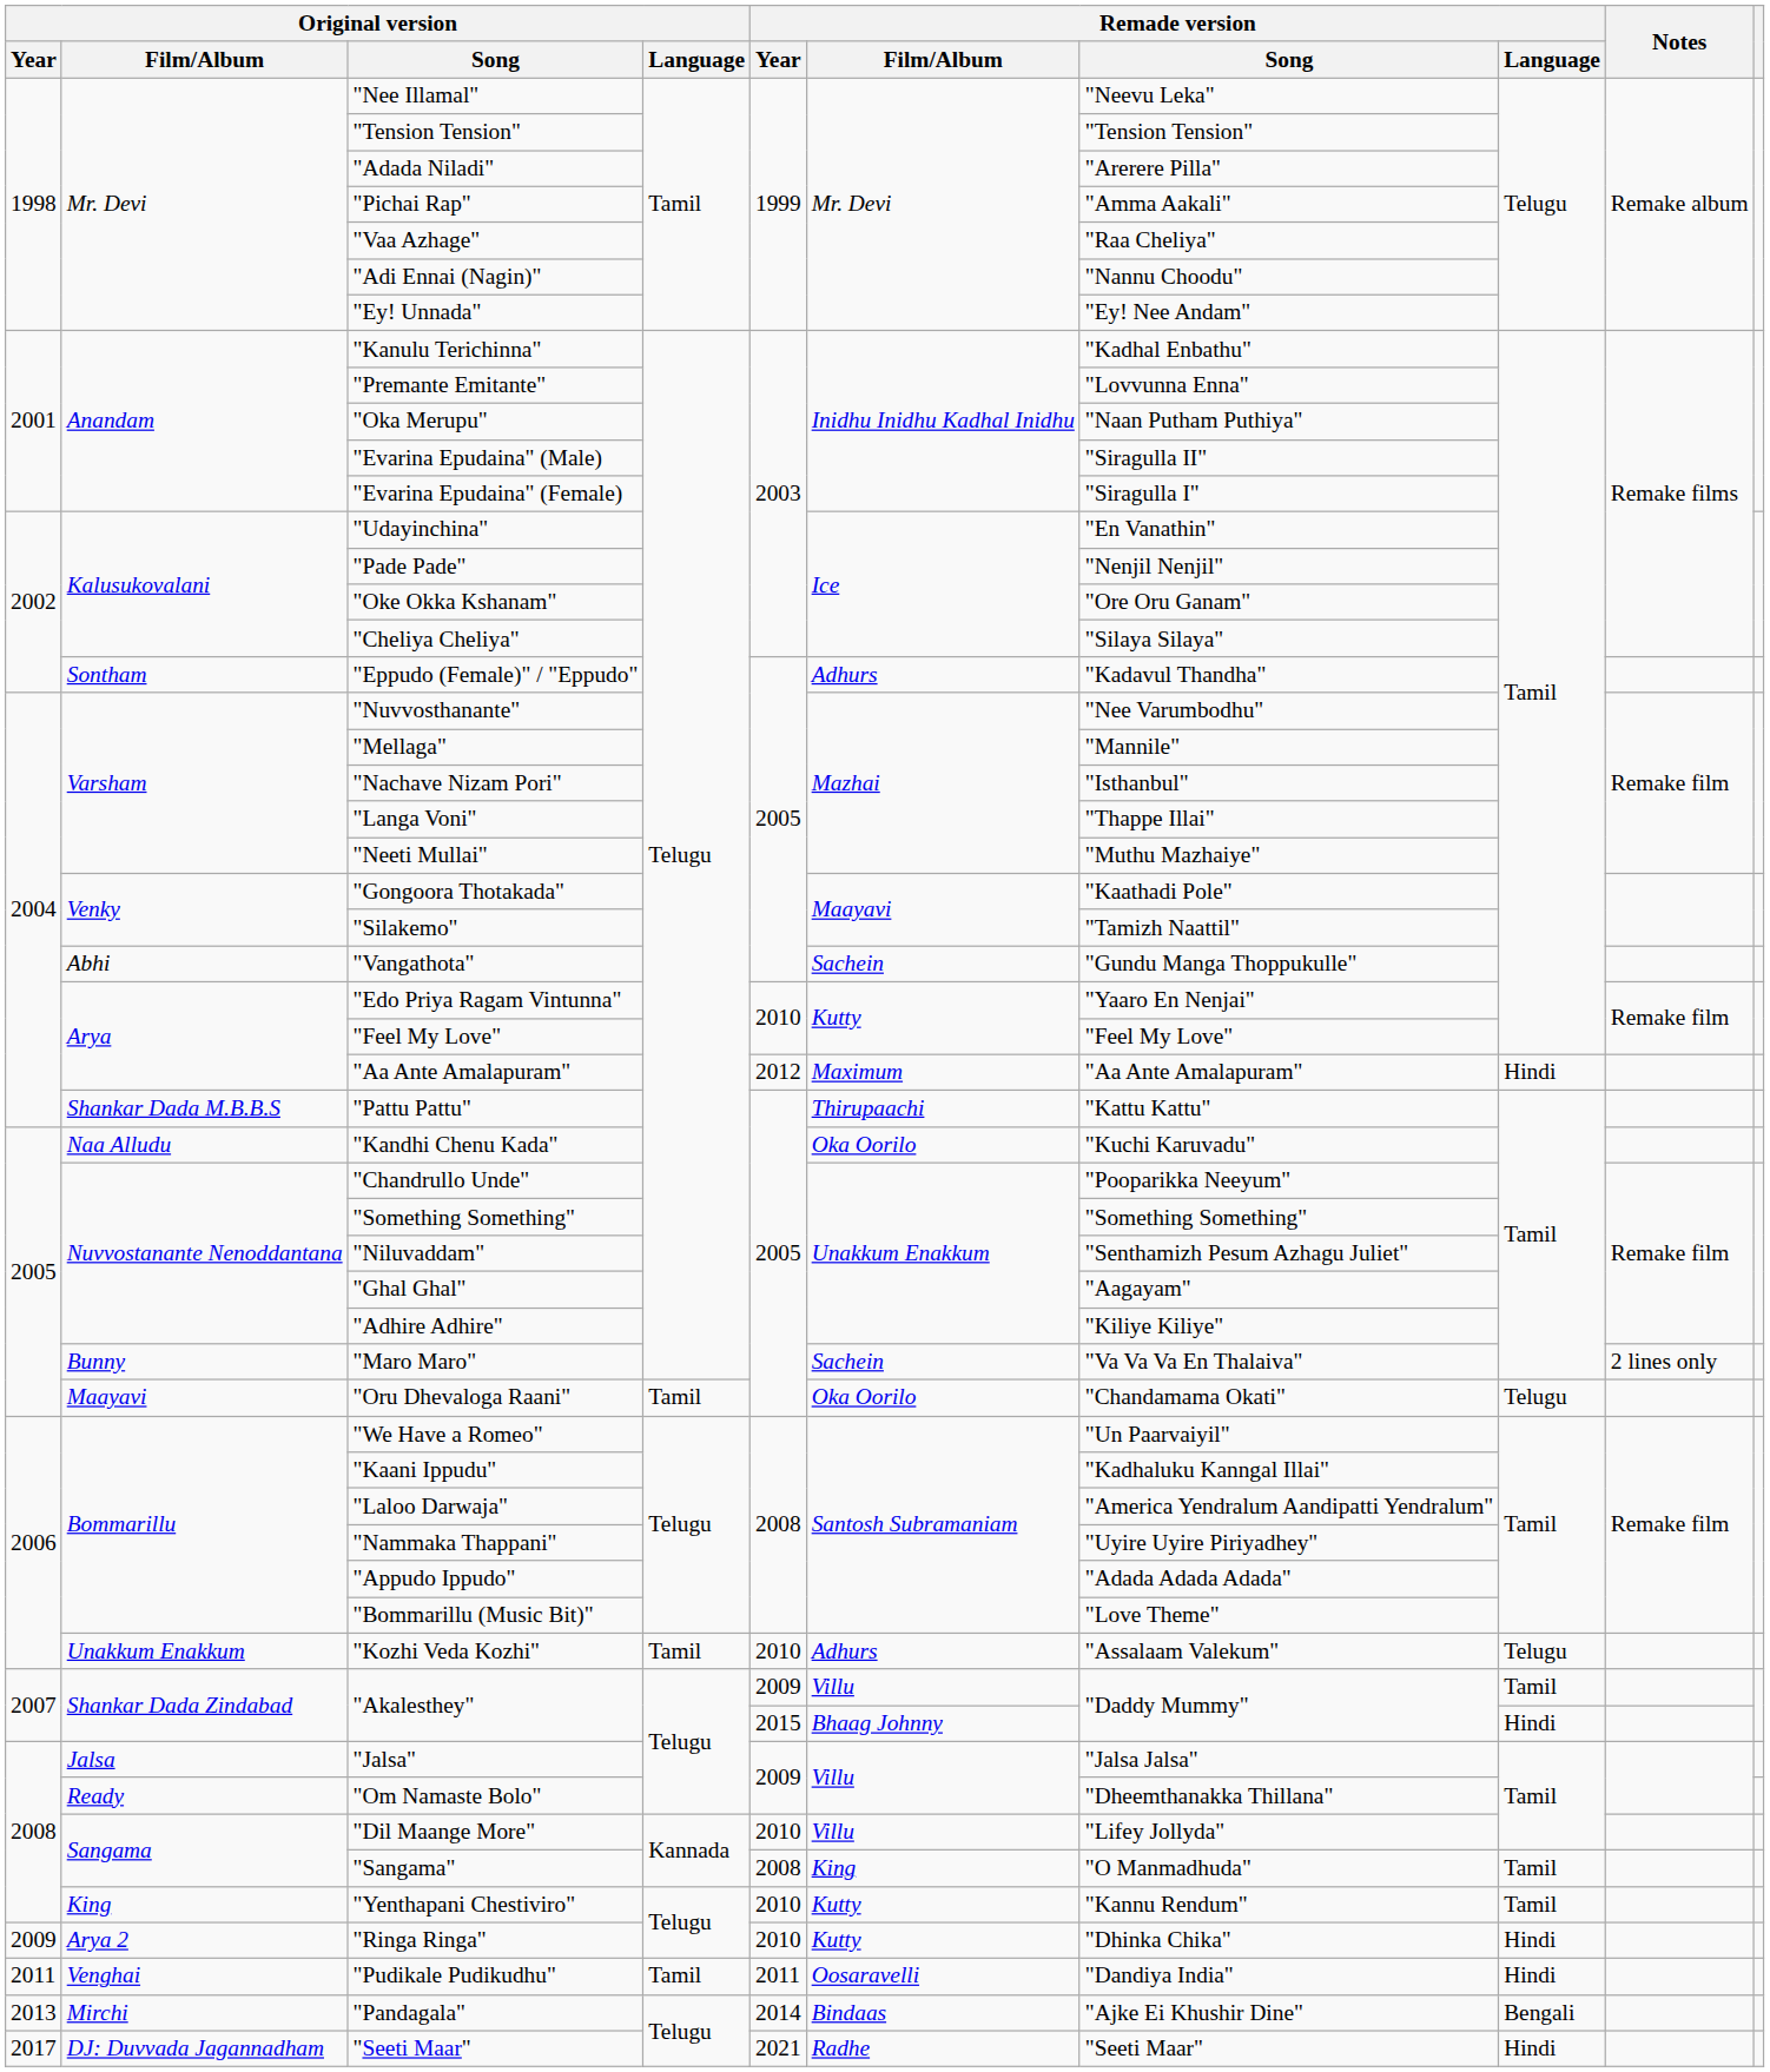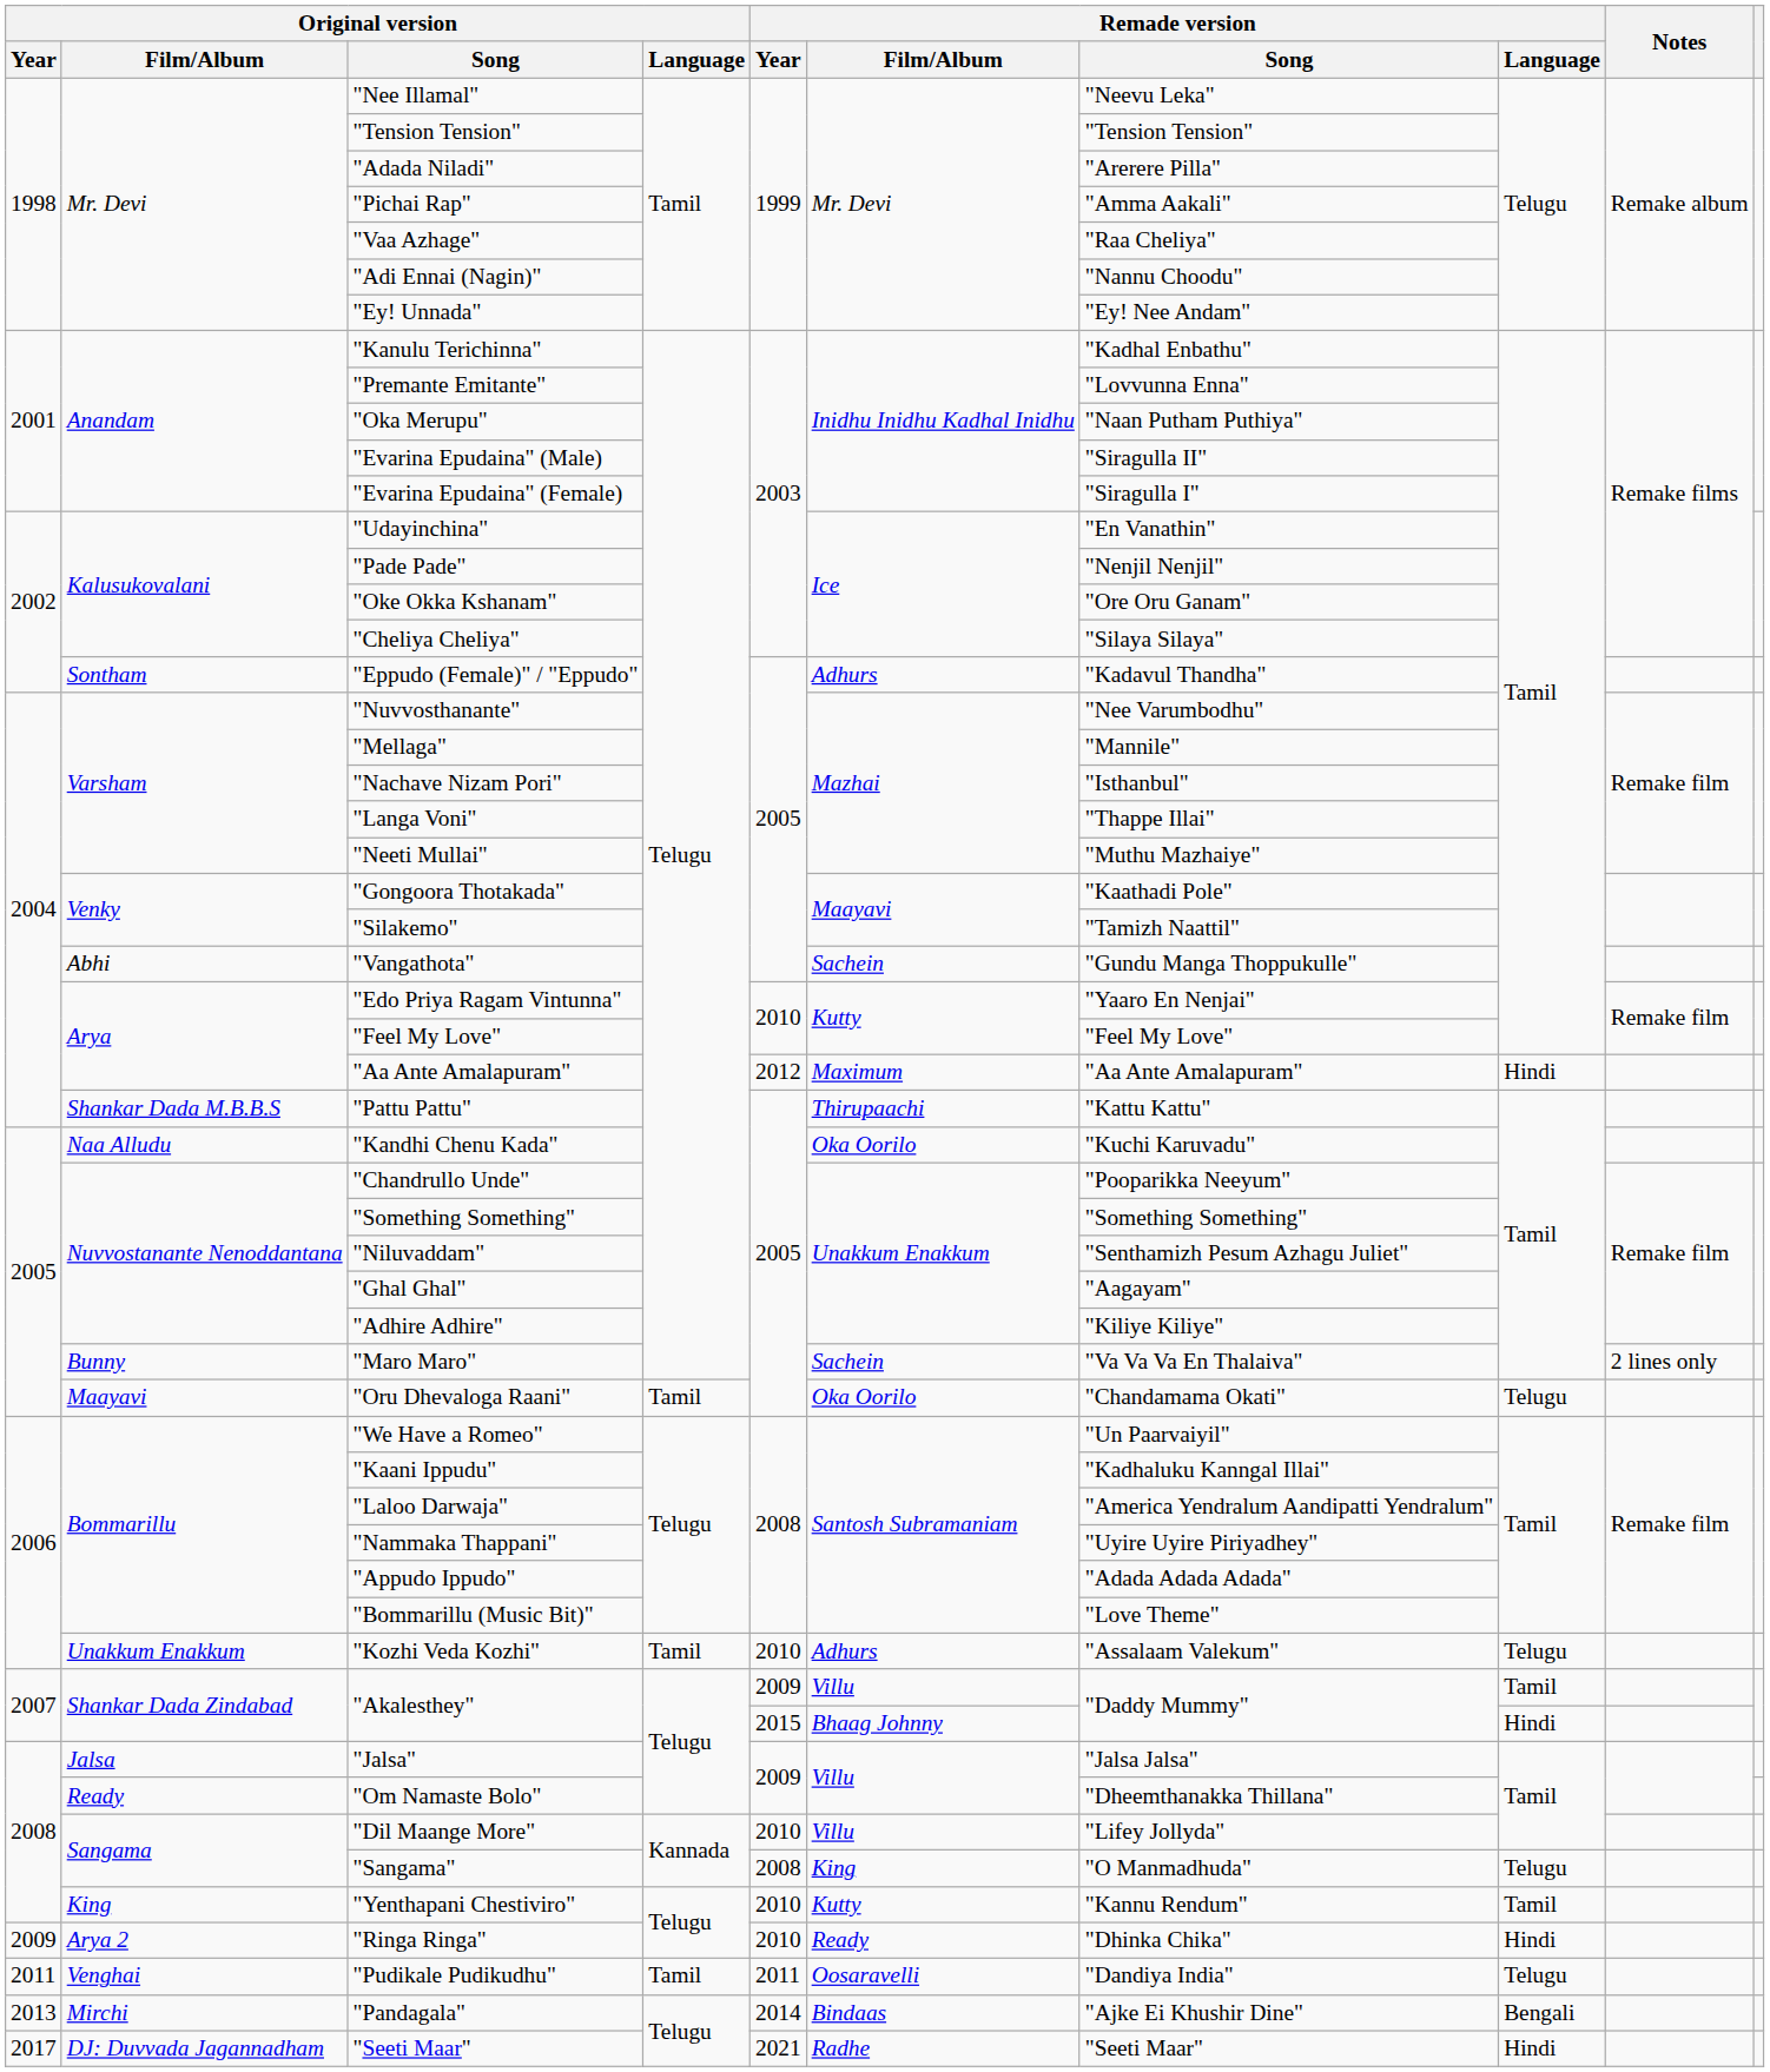 <table class="wikitable sortable">
 <tr>
 <th colspan="4">Original version</th>
 <th colspan = "4">Remade version</th>
 <th rowspan="2">Notes</th>
 <th rowspan="2" class="unsortable"></th>
 </tr>
 <tr>
 <th>Year</th>
 <th>Film/Album</th>
 <th>Song</th>
 <th>Language</th>
 <th>Year</th>
 <th>Film/Album</th>
 <th>Song</th>
 <th>Language</th>
 </tr>
 <tr>
 <td rowspan="7">1998</td>
 <td rowspan="7"><em>Mr. Devi</em></td>
 <td>"Nee Illamal"</td>
 <td rowspan="7">Tamil</td>
 <td rowspan="7">1999</td>
 <td rowspan="7"><em>Mr. Devi</em></td>
 <td>"Neevu Leka"</td>
 <td rowspan="7">Telugu</td>
 <td rowspan="7">Remake album</td>
 <td rowspan="7"></td>
 </tr>
 <tr>
 <td>"Tension Tension"</td>
 <td>"Tension Tension"</td>
 </tr>
 <tr>
 <td>"Adada Niladi"</td>
 <td>"Arerere Pilla"</td>
 </tr>
 <tr>
 <td>"Pichai Rap"</td>
 <td>"Amma Aakali"</td>
 </tr>
 <tr>
 <td>"Vaa Azhage"</td>
 <td>"Raa Cheliya"</td>
 </tr>
 <tr>
 <td>"Adi Ennai (Nagin)"</td>
 <td>"Nannu Choodu"</td>
 </tr>
 <tr>
 <td>"Ey! Unnada"</td>
 <td>"Ey! Nee Andam"</td>
 </tr>
 <tr>
 <td rowspan="5">2001</td>
 <td rowspan="5"><em><a href='#'>Anandam</a></em></td>
 <td>"Kanulu Terichinna"</td>
 <td rowspan="29">Telugu</td>
 <td rowspan="9">2003</td>
 <td rowspan="5"><em><a href='#'>Inidhu Inidhu Kadhal Inidhu</a></em></td>
 <td>"Kadhal Enbathu"</td>
 <td rowspan="20">Tamil</td>
 <td rowspan="9">Remake films</td>
 <td rowspan="5"></td>
 </tr>
 <tr>
 <td>"Premante Emitante"</td>
 <td>"Lovvunna Enna"</td>
 </tr>
 <tr>
 <td>"Oka Merupu"</td>
 <td>"Naan Putham Puthiya"</td>
 </tr>
 <tr>
 <td>"Evarina Epudaina" (Male)</td>
 <td>"Siragulla II"</td>
 </tr>
 <tr>
 <td>"Evarina Epudaina" (Female)</td>
 <td>"Siragulla I"</td>
 </tr>
 <tr>
 <td rowspan="5">2002</td>
 <td rowspan="4"><em><a href='#'>Kalusukovalani</a></em></td>
 <td>"Udayinchina"</td>
 <td rowspan="4"><em><a href='#'>Ice</a></em></td>
 <td>"En Vanathin"</td>
 <td rowspan="4"></td>
 </tr>
 <tr>
 <td>"Pade Pade"</td>
 <td>"Nenjil Nenjil"</td>
 </tr>
 <tr>
 <td>"Oke Okka Kshanam"</td>
 <td>"Ore Oru Ganam"</td>
 </tr>
 <tr>
 <td>"Cheliya Cheliya"</td>
 <td>"Silaya Silaya"</td>
 </tr>
 <tr>
 <td><em><a href='#'>Sontham</a></em></td>
 <td>"Eppudo (Female)" / "Eppudo"</td>
 <td rowspan="9">2005</td>
 <td><em><a href='#'>Adhurs</a></em></td>
 <td>"Kadavul Thandha"</td>
 <td></td>
 </tr>
 <tr>
 <td rowspan="12">2004</td>
 <td rowspan="5"><em><a href='#'>Varsham</a></em></td>
 <td>"Nuvvosthanante"</td>
 <td rowspan="5"><em><a href='#'>Mazhai</a></em></td>
 <td>"Nee Varumbodhu"</td>
 <td rowspan="5">Remake film</td>
 <td rowspan="5"></td>
 </tr>
 <tr>
 <td>"Mellaga"</td>
 <td>"Mannile"</td>
 </tr>
 <tr>
 <td>"Nachave Nizam Pori"</td>
 <td>"Isthanbul"</td>
 </tr>
 <tr>
 <td>"Langa Voni"</td>
 <td>"Thappe Illai"</td>
 </tr>
 <tr>
 <td>"Neeti Mullai"</td>
 <td>"Muthu Mazhaiye"</td>
 </tr>
 <tr>
 <td rowspan="2"><em><a href='#'>Venky</a></em></td>
 <td>"Gongoora Thotakada"</td>
 <td rowspan="2"><em><a href='#'>Maayavi</a></em></td>
 <td>"Kaathadi Pole"</td>
 <td rowspan="2"></td>
 <td rowspan="2"></td>
 </tr>
 <tr>
 <td>"Silakemo"</td>
 <td>"Tamizh Naattil"</td>
 </tr>
 <tr>
 <td><em>Abhi</em></td>
 <td>"Vangathota"</td>
 <td><em><a href='#'>Sachein</a></em></td>
 <td>"Gundu Manga Thoppukulle"</td>
 <td></td>
 <td></td>
 </tr>
 <tr>
 <td rowspan="3"><em><a href='#'>Arya</a></em></td>
 <td>"Edo Priya Ragam Vintunna"</td>
 <td rowspan="2">2010</td>
 <td rowspan="2"><em><a href='#'>Kutty</a></em></td>
 <td>"Yaaro En Nenjai"</td>
 <td rowspan="2">Remake film</td>
 <td rowspan="2"></td>
 </tr>
 <tr>
 <td>"Feel My Love"</td>
 <td>"Feel My Love"</td>
 </tr>
 <tr>
 <td>"Aa Ante Amalapuram"</td>
 <td>2012</td>
 <td><em><a href='#'>Maximum</a></em></td>
 <td>"Aa Ante Amalapuram"</td>
 <td>Hindi</td>
 <td></td>
 <td></td>
 </tr>
 <tr>
 <td><em><a href='#'>Shankar Dada M.B.B.S</a></em></td>
 <td>"Pattu Pattu"</td>
 <td rowspan="9">2005</td>
 <td><em><a href='#'>Thirupaachi</a></em></td>
 <td>"Kattu Kattu"</td>
 <td rowspan="8">Tamil</td>
 <td></td>
 <td></td>
 </tr>
 <tr>
 <td rowspan="8">2005</td>
 <td><em><a href='#'>Naa Alludu</a></em></td>
 <td>"Kandhi Chenu Kada"</td>
 <td><em><a href='#'>Oka Oorilo</a></em></td>
 <td>"Kuchi Karuvadu"</td>
 <td></td>
 <td></td>
 </tr>
 <tr>
 <td rowspan="5"><em><a href='#'>Nuvvostanante Nenoddantana</a></em></td>
 <td>"Chandrullo Unde"</td>
 <td rowspan="5"><em><a href='#'>Unakkum Enakkum</a></em></td>
 <td>"Pooparikka Neeyum"</td>
 <td rowspan="5">Remake film</td>
 <td rowspan="5"></td>
 </tr>
 <tr>
 <td>"Something Something"</td>
 <td>"Something Something"</td>
 </tr>
 <tr>
 <td>"Niluvaddam"</td>
 <td>"Senthamizh Pesum Azhagu Juliet"</td>
 </tr>
 <tr>
 <td>"Ghal Ghal"</td>
 <td>"Aagayam"</td>
 </tr>
 <tr>
 <td>"Adhire Adhire"</td>
 <td>"Kiliye Kiliye"</td>
 </tr>
 <tr>
 <td><em><a href='#'>Bunny</a></em></td>
 <td>"Maro Maro"</td>
 <td><em><a href='#'>Sachein</a></em></td>
 <td>"Va Va Va En Thalaiva"</td>
 <td>2 lines only</td>
 <td></td>
 </tr>
 <tr>
 <td><em><a href='#'>Maayavi</a></em></td>
 <td>"Oru Dhevaloga Raani"</td>
 <td>Tamil</td>
 <td><em><a href='#'>Oka Oorilo</a></em></td>
 <td>"Chandamama Okati"</td>
 <td>Telugu</td>
 <td></td>
 <td></td>
 </tr>
 <tr>
 <td rowspan="7">2006</td>
 <td rowspan="6"><em><a href='#'>Bommarillu</a></em></td>
 <td>"We Have a Romeo"</td>
 <td rowspan="6">Telugu</td>
 <td rowspan="6">2008</td>
 <td rowspan="6"><em><a href='#'>Santosh Subramaniam</a></em></td>
 <td>"Un Paarvaiyil"</td>
 <td rowspan="6">Tamil</td>
 <td rowspan="6">Remake film</td>
 <td rowspan="6"></td>
 </tr>
 <tr>
 <td>"Kaani Ippudu"</td>
 <td>"Kadhaluku Kanngal Illai"</td>
 </tr>
 <tr>
 <td>"Laloo Darwaja"</td>
 <td>"America Yendralum Aandipatti Yendralum"</td>
 </tr>
 <tr>
 <td>"Nammaka Thappani"</td>
 <td>"Uyire Uyire Piriyadhey"</td>
 </tr>
 <tr>
 <td>"Appudo Ippudo"</td>
 <td>"Adada Adada Adada"</td>
 </tr>
 <tr>
 <td>"Bommarillu (Music Bit)"</td>
 <td>"Love Theme"</td>
 </tr>
 <tr>
 <td><em><a href='#'>Unakkum Enakkum</a></em></td>
 <td>"Kozhi Veda Kozhi"</td>
 <td>Tamil</td>
 <td>2010</td>
 <td><em><a href='#'>Adhurs</a></em></td>
 <td>"Assalaam Valekum"</td>
 <td>Telugu</td>
 <td></td>
 <td></td>
 </tr>
 <tr>
 <td rowspan="2">2007</td>
 <td rowspan="2"><em><a href='#'>Shankar Dada Zindabad</a></em></td>
 <td rowspan="2">"Akalesthey"</td>
 <td rowspan="4">Telugu</td>
 <td>2009</td>
 <td><em><a href='#'>Villu</a></em></td>
 <td rowspan="2">"Daddy Mummy"</td>
 <td>Tamil</td>
 <td></td>
 <td rowspan="2"></td>
 </tr>
 <tr>
 <td>2015</td>
 <td><em><a href='#'>Bhaag Johnny</a></em></td>
 <td>Hindi</td>
 <td></td>
 </tr>
 <tr>
 <td rowspan="5">2008</td>
 <td><em><a href='#'>Jalsa</a></em></td>
 <td>"Jalsa"</td>
 <td rowspan="2">2009</td>
 <td rowspan="2"><em><a href='#'>Villu</a></em></td>
 <td>"Jalsa Jalsa"</td>
 <td rowspan="3">Tamil</td>
 <td rowspan="2"></td>
 <td></td>
 </tr>
 <tr>
 <td><em><a href='#'>Ready</a></em></td>
 <td>"Om Namaste Bolo"</td>
 <td>"Dheemthanakka Thillana"</td>
 <td></td>
 </tr>
 <tr>
 <td rowspan="2"><em><a href='#'>Sangama</a></em></td>
 <td>"Dil Maange More"</td>
 <td rowspan="2">Kannada</td>
 <td>2010</td>
 <td><em><a href='#'>Villu</a></em></td>
 <td>"Lifey Jollyda"</td>
 <td></td>
 <td></td>
 </tr>
 <tr>
 <td>"Sangama"</td>
 <td>2008</td>
 <td><em><a href='#'>King</a></em></td>
 <td>"O Manmadhuda"</td>
-<td>Tamil</td>
+<td>Telugu</td>
 <td></td>
 <td></td>
 </tr>
 <tr>
 <td><em><a href='#'>King</a></em></td>
 <td>"Yenthapani Chestiviro"</td>
 <td rowspan="2">Telugu</td>
 <td>2010</td>
 <td><em><a href='#'>Kutty</a></em></td>
 <td>"Kannu Rendum"</td>
 <td>Tamil</td>
 <td></td>
 <td></td>
 </tr>
 <tr>
 <td>2009</td>
 <td><em><a href='#'>Arya 2</a></em></td>
 <td>"Ringa Ringa"</td>
 <td>2010</td>
-<td><em><a href='#'>Kutty</a></em></td>
+<td><em><a href='#'>Ready</a></em></td>
 <td>"Dhinka Chika"</td>
 <td>Hindi</td>
 <td></td>
 <td></td>
 </tr>
 <tr>
 <td>2011</td>
 <td><em><a href='#'>Venghai</a></em></td>
 <td>"Pudikale Pudikudhu"</td>
 <td>Tamil</td>
 <td>2011</td>
 <td><em><a href='#'>Oosaravelli</a></em></td>
 <td>"Dandiya India"</td>
-<td>Hindi</td>
+<td>Telugu</td>
 <td></td>
 <td></td>
 </tr>
 <tr>
 <td>2013</td>
 <td><em><a href='#'>Mirchi</a></em></td>
 <td>"Pandagala"</td>
 <td rowspan="2">Telugu</td>
 <td>2014</td>
 <td><em><a href='#'>Bindaas</a></em></td>
 <td>"Ajke Ei Khushir Dine"</td>
 <td>Bengali</td>
 <td></td>
 <td></td>
 </tr>
 <tr>
 <td>2017</td>
 <td><em><a href='#'>DJ: Duvvada Jagannadham</a></em></td>
 <td>"<a href='#'>Seeti Maar</a>"</td>
 <td>2021</td>
 <td><em><a href='#'>Radhe</a></em></td>
 <td>"Seeti Maar"</td>
 <td>Hindi</td>
 <td></td>
 <td></td>
 </tr>
 </table>
